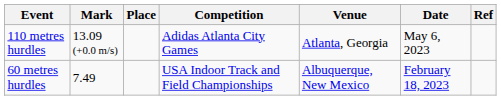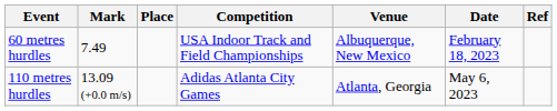 <table class="wikitable">
 <tr>
 <th>Event</th>
 <th>Mark</th>
 <th>Place</th>
 <th>Competition</th>
 <th>Venue</th>
 <th>Date</th>
 <th>Ref</th>
 </tr>
 <tr>
+<td><a href='#'>60 metres hurdles</a></td>
+<td>7.49  </td>
+<td align=center></td>
+<td><a href='#'>USA Indoor Track and Field Championships</a></td>
+<td><a href='#'>Albuquerque, New Mexico</a></td>
+<td><a href='#'>February 18, 2023</a></td>
+<td></td>
+</tr>
+<tr>
 <td><a href='#'>110 metres hurdles</a></td>
 <td>13.09 <small>(+0.0 m/s)</small></td>
 <td align=center></td>
 <td><a href='#'>Adidas Atlanta City Games</a></td>
 <td><a href='#'>Atlanta</a>, Georgia</td>
 <td>May 6, 2023</td>
 <td></td>
 </tr>
-<tr>
-<td><a href='#'>60 metres hurdles</a></td>
-<td>7.49  </td>
-<td align=center></td>
-<td><a href='#'>USA Indoor Track and Field Championships</a></td>
-<td><a href='#'>Albuquerque, New Mexico</a></td>
-<td><a href='#'>February 18, 2023</a></td>
-<td></td>
-</tr>
 </table>
